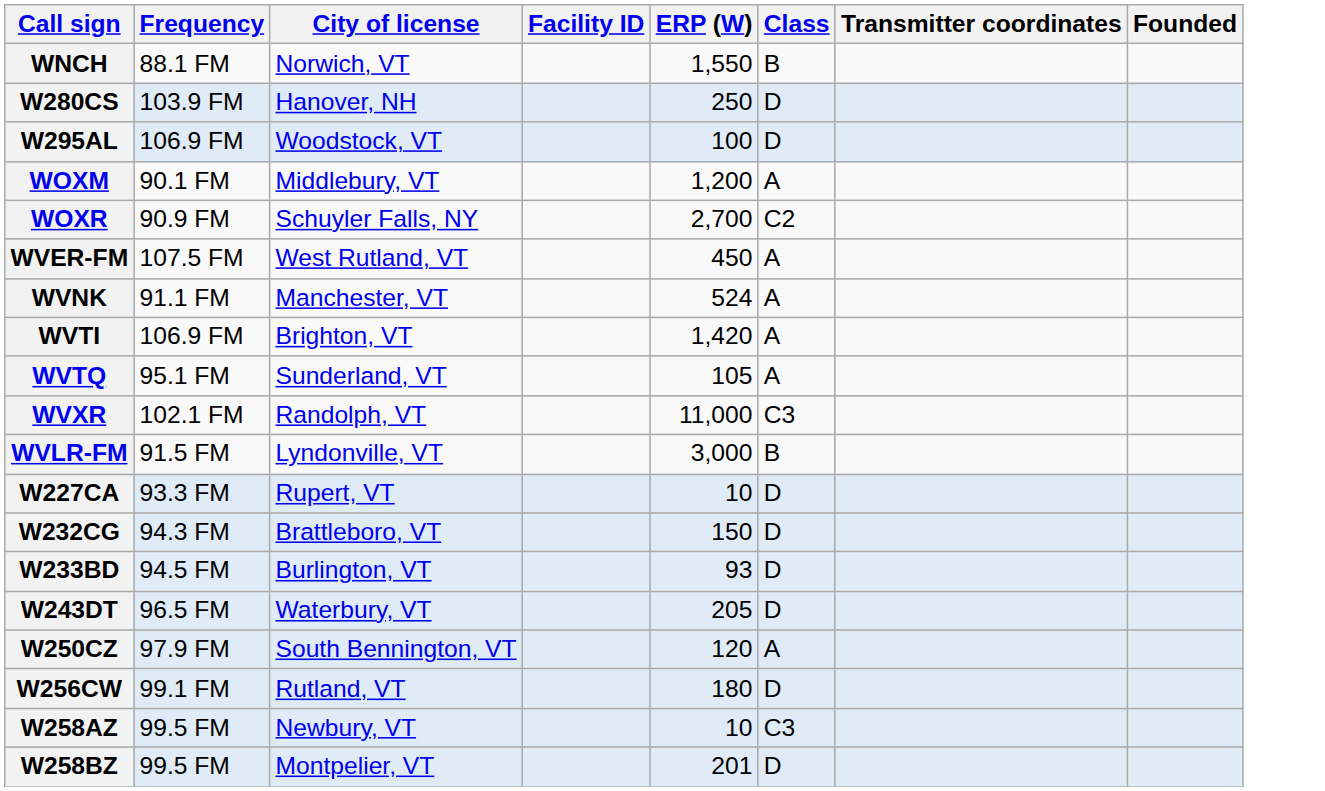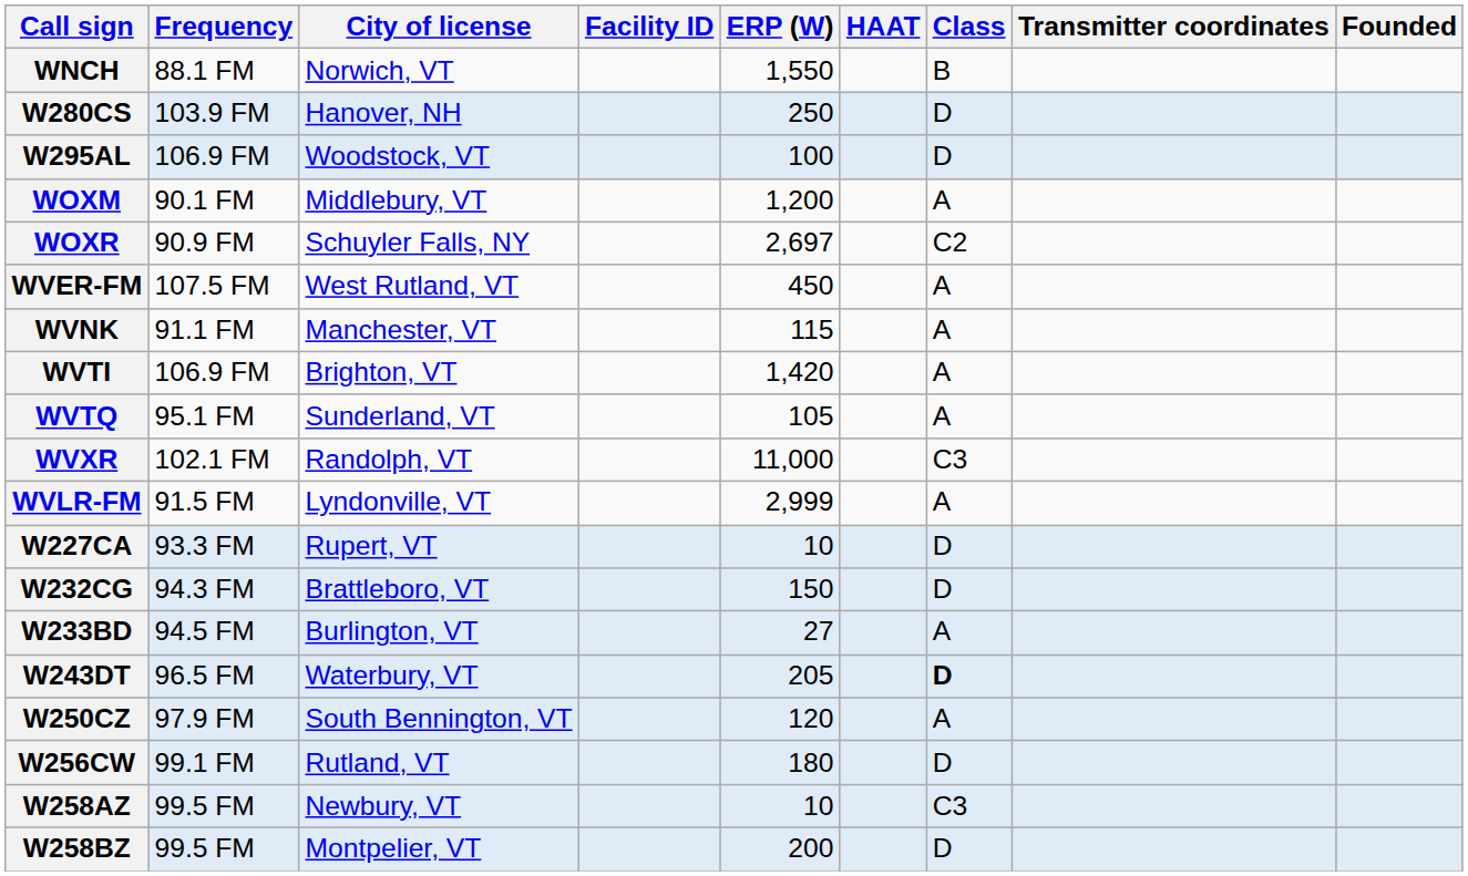 <table class="wikitable sortable">
 <tr>
 <th scope="col"><a href='#'>Call sign</a></th>
 <th scope="col" data-sort-type="number"><a href='#'>Frequency</a></th>
 <th scope="col"><a href='#'>City of license</a></th>
 <th scope="col" data-sort-type="number"><a href='#'>Facility ID</a></th>
 <th scope="col" data-sort-type="number"><a href='#'>ERP</a> (<a href='#'>W</a>)</th>
+<th scope="col" data-sort-type="number"><a href='#'>HAAT</a></th>
 <th scope="col"><a href='#'>Class</a></th>
 <th scope = "col" class="unsortable">Transmitter coordinates</th>
 <th scope="col" data-sort-type="number">Founded</th>
 </tr>
 <tr>
 <th scope="row">WNCH</th>
 <td>88.1 FM</td>
 <td><a href='#'>Norwich, VT</a></td>
 <td style="text-align:right;"></td>
 <td style="text-align:right;">1,550</td>
+<td style="text-align:right;"></td>
 <td>B</td>
 <td></td>
 <td></td>
 </tr>
 <tr style="background-color:#DFEBF6;">
 <th scope="row">W280CS</th>
 <td>103.9 FM</td>
 <td><a href='#'>Hanover, NH</a></td>
 <td style="text-align:right;"></td>
 <td style="text-align:right;">250</td>
+<td style="text-align:right;"></td>
 <td>D</td>
 <td></td>
 <td></td>
 </tr>
 <tr style="background-color:#DFEBF6;">
 <th scope="row">W295AL</th>
 <td>106.9 FM</td>
 <td><a href='#'>Woodstock, VT</a></td>
 <td style="text-align:right;"></td>
 <td style="text-align:right;">100</td>
+<td></td>
 <td>D</td>
 <td></td>
 <td></td>
 </tr>
 <tr>
 <th scope="row"><a href='#'>WOXM</a></th>
 <td>90.1 FM</td>
 <td><a href='#'>Middlebury, VT</a></td>
 <td style="text-align:right;"></td>
 <td style="text-align:right;">1,200</td>
+<td style="text-align:right;"></td>
 <td>A</td>
 <td></td>
 <td></td>
 </tr>
 <tr>
 <th scope="row"><a href='#'>WOXR</a></th>
 <td>90.9 FM</td>
 <td><a href='#'>Schuyler Falls, NY</a></td>
 <td style="text-align:right;"></td>
-<td style="text-align:right;">2,700</td>
+<td style="text-align:right;">2,697</td>
+<td style="text-align:right;"></td>
 <td>C2</td>
 <td></td>
 <td></td>
 </tr>
 <tr>
 <th scope="row">WVER-FM</th>
 <td>107.5 FM</td>
 <td><a href='#'>West Rutland, VT</a></td>
 <td style="text-align:right;"></td>
 <td style="text-align:right;">450</td>
+<td style="text-align:right;"></td>
 <td>A</td>
 <td></td>
 <td></td>
 </tr>
 <tr>
 <th scope="row">WVNK</th>
 <td>91.1 FM</td>
 <td><a href='#'>Manchester, VT</a></td>
 <td style="text-align:right;"></td>
-<td style="text-align:right;">524</td>
+<td style="text-align:right;">115</td>
+<td style="text-align:right;"></td>
 <td>A</td>
 <td></td>
 <td></td>
 </tr>
 <tr>
 <th scope="row">WVTI</th>
 <td>106.9 FM</td>
 <td><a href='#'>Brighton, VT</a></td>
 <td style="text-align:right;"></td>
 <td style="text-align:right;">1,420</td>
+<td style="text-align:right;"></td>
 <td>A</td>
 <td></td>
 <td></td>
 </tr>
 <tr>
 <th scope="row"><a href='#'>WVTQ</a></th>
 <td>95.1 FM</td>
 <td><a href='#'>Sunderland, VT</a></td>
 <td style="text-align:right;"></td>
 <td style="text-align:right;">105</td>
+<td style="text-align:right;"></td>
 <td>A</td>
 <td></td>
 <td></td>
 </tr>
 <tr>
 <th scope="row"><a href='#'>WVXR</a></th>
 <td>102.1 FM</td>
 <td><a href='#'>Randolph, VT</a></td>
 <td style="text-align:right;"></td>
 <td style="text-align:right;">11,000</td>
+<td style="text-align:right;"></td>
 <td>C3</td>
 <td></td>
 <td></td>
 </tr>
 <tr>
 <th scope="row"><a href='#'>WVLR-FM</a></th>
 <td>91.5 FM</td>
 <td><a href='#'>Lyndonville, VT</a></td>
 <td style="text-align:right;"></td>
-<td style="text-align:right;">3,000</td>
-<td>B</td>
+<td style="text-align:right;">2,999</td>
+<td style="text-align:right;"></td>
+<td>A</td>
 <td></td>
 <td></td>
 </tr>
 <tr style="background-color:#DFEBF6;">
 <th scope="row">W227CA</th>
 <td>93.3 FM</td>
 <td><a href='#'>Rupert, VT</a></td>
 <td style="text-align:right;"></td>
 <td style="text-align:right;">10</td>
+<td style="text-align:right;"></td>
 <td>D</td>
 <td></td>
 <td></td>
 </tr>
 <tr style="background-color:#DFEBF6;">
 <th scope="row">W232CG</th>
 <td>94.3 FM</td>
 <td><a href='#'>Brattleboro, VT</a></td>
 <td style="text-align:right;"></td>
 <td style="text-align:right;">150</td>
+<td></td>
 <td>D</td>
 <td></td>
 <td></td>
 </tr>
 <tr style="background-color:#DFEBF6;">
 <th scope="row">W233BD</th>
 <td>94.5 FM</td>
 <td><a href='#'>Burlington, VT</a></td>
 <td style="text-align:right;"></td>
-<td style="text-align:right;">93</td>
-<td>D</td>
+<td style="text-align:right;">27</td>
+<td style="text-align:right;"></td>
+<td>A</td>
 <td></td>
 <td></td>
 </tr>
 <tr style="background-color:#DFEBF6;">
 <th scope="row">W243DT</th>
 <td>96.5 FM</td>
 <td><a href='#'>Waterbury, VT</a></td>
 <td style="text-align:right;"></td>
 <td style="text-align:right;">205</td>
-<td>D</td>
+<td></td>
+<td><strong>D</strong></td>
 <td></td>
 <td></td>
 </tr>
 <tr style="background-color:#DFEBF6;">
 <th scope="row">W250CZ</th>
 <td>97.9 FM</td>
 <td><a href='#'>South Bennington, VT</a></td>
 <td style="text-align:right;"></td>
 <td style="text-align:right;">120</td>
+<td style="text-align:right;"></td>
 <td>A</td>
 <td></td>
 <td></td>
 </tr>
 <tr style="background-color:#DFEBF6;">
 <th scope="row">W256CW</th>
 <td>99.1 FM</td>
 <td><a href='#'>Rutland, VT</a></td>
 <td style="text-align:right;"></td>
 <td style="text-align:right;">180</td>
+<td></td>
 <td>D</td>
 <td></td>
 <td></td>
 </tr>
 <tr style="background-color:#DFEBF6;">
 <th scope="row">W258AZ</th>
 <td>99.5 FM</td>
 <td><a href='#'>Newbury, VT</a></td>
 <td style="text-align:right;"></td>
 <td style="text-align:right;">10</td>
+<td style="text-align:right;"></td>
 <td>C3</td>
 <td></td>
 <td></td>
 </tr>
 <tr style="background-color:#DFEBF6;">
 <th scope="row">W258BZ</th>
 <td>99.5 FM</td>
 <td><a href='#'>Montpelier, VT</a></td>
 <td style="text-align:right;"></td>
-<td style="text-align:right;">201</td>
+<td style="text-align:right;">200</td>
+<td></td>
 <td>D</td>
 <td></td>
 <td></td>
 </tr>
 </table>
